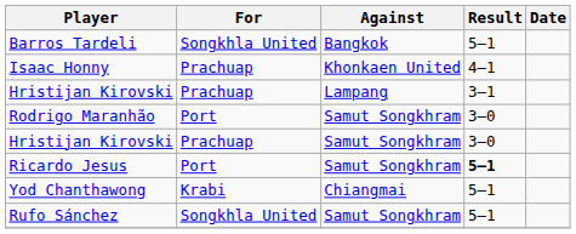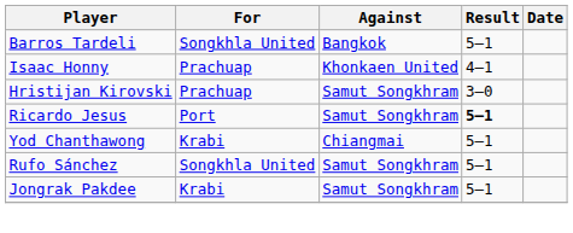 <table class="wikitable sortable">
 <tr>
 <th>Player</th>
 <th>For</th>
 <th>Against</th>
 <th align=center>Result</th>
 <th>Date</th>
 </tr>
 <tr>
 <td> <a href='#'>Barros Tardeli</a></td>
 <td><a href='#'>Songkhla United</a></td>
 <td><a href='#'>Bangkok</a></td>
 <td>5–1</td>
 <td></td>
 </tr>
 <tr>
 <td> <a href='#'>Isaac Honny</a></td>
 <td><a href='#'>Prachuap</a></td>
 <td><a href='#'>Khonkaen United</a></td>
 <td>4–1</td>
-<td></td>
-</tr>
-<tr>
-<td> <a href='#'>Hristijan Kirovski</a></td>
-<td><a href='#'>Prachuap</a></td>
-<td><a href='#'>Lampang</a></td>
-<td>3–1</td>
-<td></td>
-</tr>
-<tr>
-<td> <a href='#'>Rodrigo Maranhão</a></td>
-<td><a href='#'>Port</a></td>
-<td><a href='#'>Samut Songkhram</a></td>
-<td>3–0</td>
 <td></td>
 </tr>
 <tr>
 <td> <a href='#'>Hristijan Kirovski</a></td>
 <td><a href='#'>Prachuap</a></td>
 <td><a href='#'>Samut Songkhram</a></td>
 <td>3–0</td>
 <td></td>
 </tr>
 <tr>
 <td> <a href='#'>Ricardo Jesus</a></td>
 <td><a href='#'>Port</a></td>
 <td><a href='#'>Samut Songkhram</a></td>
 <td><strong>5–1</strong></td>
 <td></td>
 </tr>
 <tr>
 <td> <a href='#'>Yod Chanthawong</a></td>
 <td><a href='#'>Krabi</a></td>
 <td><a href='#'>Chiangmai</a></td>
 <td>5–1</td>
 <td></td>
 </tr>
 <tr>
 <td> <a href='#'>Rufo Sánchez</a></td>
 <td><a href='#'>Songkhla United</a></td>
 <td><a href='#'>Samut Songkhram</a></td>
 <td>5–1</td>
 <td></td>
 </tr>
 <tr>
+<td> <a href='#'>Jongrak Pakdee</a></td>
+<td><a href='#'>Krabi</a></td>
+<td><a href='#'>Samut Songkhram</a></td>
+<td>5–1</td>
+<td></td>
+</tr>
+<tr>
 </tr>
 </table>
